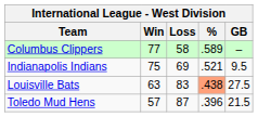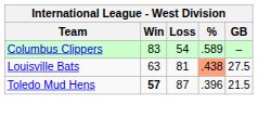 <table class="wikitable">
 <tr>
 <th colspan="5">International League - West Division</th>
 </tr>
 <tr>
 <th width="55%">Team</th>
 <th>Win</th>
 <th>Loss</th>
 <th>%</th>
 <th>GB</th>
 </tr>
 <tr align=center bgcolor=ccffcc>
 <td align=left><a href='#'>Columbus Clippers</a></td>
-<td>77</td>
-<td>58</td>
+<td>83</td>
+<td>54</td>
 <td>.589</td>
 <td>–</td>
 </tr>
 <tr align=center>
-<td align=left><a href='#'>Indianapolis Indians</a></td>
-<td>75</td>
-<td>69</td>
-<td>.521</td>
-<td>9.5</td>
-</tr>
-<tr align=center>
 <td align=left><a href='#'>Louisville Bats</a></td>
 <td>63</td>
-<td>83</td>
+<td>81</td>
 <td style="background: lightsalmon;">.438</td>
 <td>27.5</td>
 </tr>
 <tr align=center>
 <td align=left><a href='#'>Toledo Mud Hens</a></td>
-<td>57</td>
+<td><strong>57</strong></td>
 <td>87</td>
 <td>.396</td>
 <td>21.5</td>
 </tr>
 </table>
